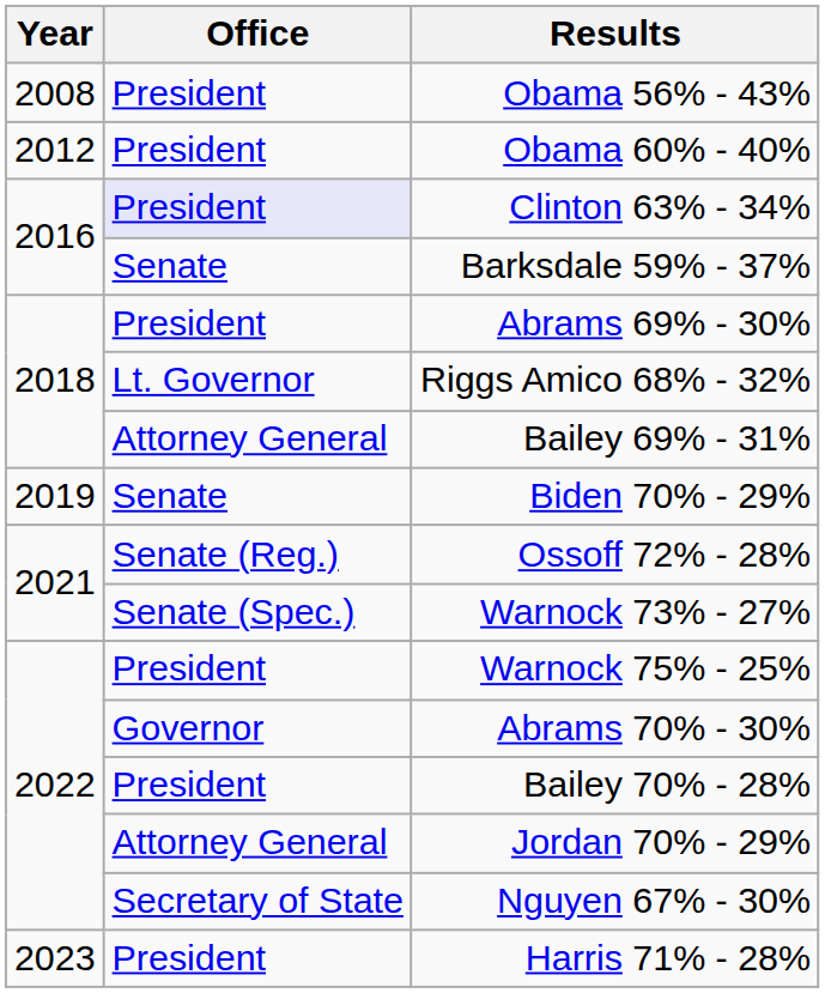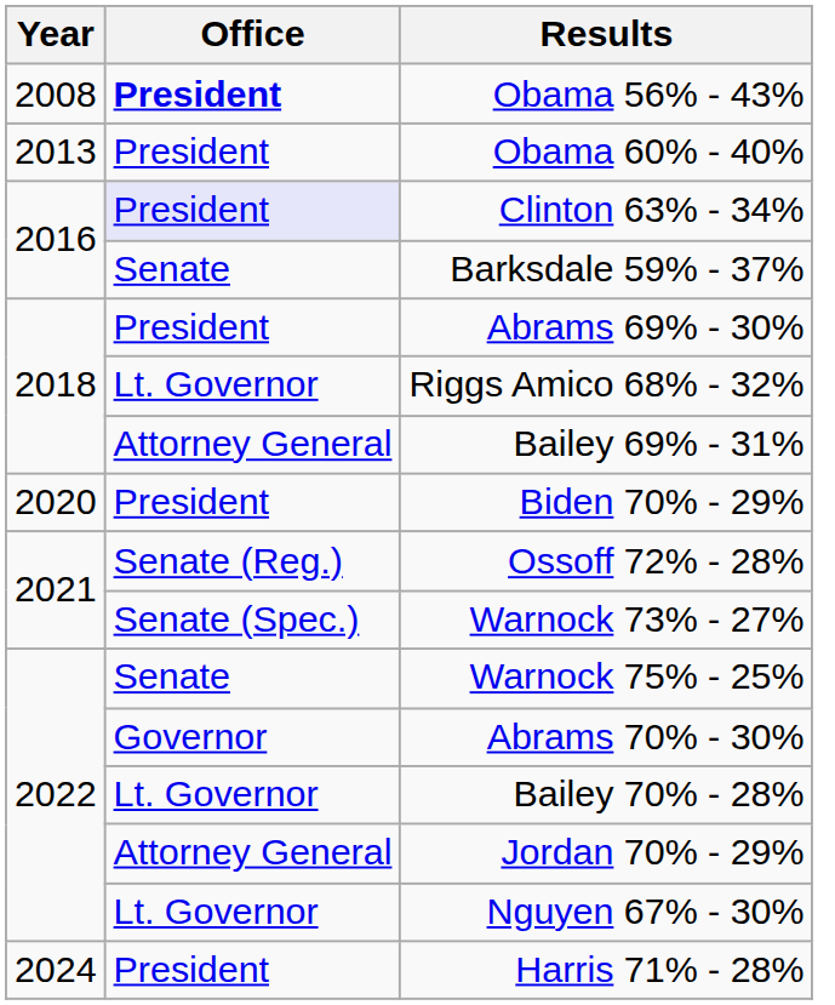 <table class=wikitable>
 <tr>
 <th>Year</th>
 <th>Office</th>
 <th>Results</th>
 </tr>
 <tr>
 <td>2008</td>
-<td><a href='#'>President</a></td>
+<td><strong><a href='#'>President</a></strong></td>
 <td align="right" ><a href='#'>Obama</a> 56% - 43%</td>
 </tr>
 <tr>
-<td>2012</td>
+<td>2013</td>
 <td><a href='#'>President</a></td>
 <td align="right" ><a href='#'>Obama</a> 60% - 40%</td>
 </tr>
 <tr>
 <td rowspan=2>2016</td>
 <td style="background: lavender;"><a href='#'>President</a></td>
 <td align="right" ><a href='#'>Clinton</a> 63% - 34%</td>
 </tr>
 <tr>
 <td><a href='#'>Senate</a></td>
 <td align="right" >Barksdale 59% - 37%</td>
 </tr>
 <tr>
 <td rowspan=3>2018</td>
 <td><a href='#'>President</a></td>
 <td align="right" ><a href='#'>Abrams</a> 69% - 30%</td>
 </tr>
 <tr>
 <td><a href='#'>Lt. Governor</a></td>
 <td align="right" >Riggs Amico 68% - 32%</td>
 </tr>
 <tr>
 <td><a href='#'>Attorney General</a></td>
 <td align="right" >Bailey 69% - 31%</td>
 </tr>
 <tr>
-<td>2019</td>
-<td><a href='#'>Senate</a></td>
+<td>2020</td>
+<td><a href='#'>President</a></td>
 <td align="right" ><a href='#'>Biden</a> 70% - 29%</td>
 </tr>
 <tr>
 <td rowspan=2>2021</td>
 <td><a href='#'>Senate (Reg.)</a></td>
 <td align="right" ><a href='#'>Ossoff</a> 72% - 28%</td>
 </tr>
 <tr>
 <td><a href='#'>Senate (Spec.)</a></td>
 <td align="right" ><a href='#'>Warnock</a> 73% - 27%</td>
 </tr>
 <tr>
 <td rowspan=5>2022</td>
-<td><a href='#'>President</a></td>
+<td><a href='#'>Senate</a></td>
 <td align="right" ><a href='#'>Warnock</a> 75% - 25%</td>
 </tr>
 <tr>
 <td><a href='#'>Governor</a></td>
 <td align="right" ><a href='#'>Abrams</a> 70% - 30%</td>
 </tr>
 <tr>
-<td><a href='#'>President</a></td>
+<td><a href='#'>Lt. Governor</a></td>
 <td align="right" >Bailey 70% - 28%</td>
 </tr>
 <tr>
 <td><a href='#'>Attorney General</a></td>
 <td align="right" ><a href='#'>Jordan</a> 70% - 29%</td>
 </tr>
 <tr>
-<td><a href='#'>Secretary of State</a></td>
+<td><a href='#'>Lt. Governor</a></td>
 <td align="right" ><a href='#'>Nguyen</a> 67% - 30%</td>
 </tr>
 <tr>
-<td>2023</td>
+<td>2024</td>
 <td><a href='#'>President</a></td>
 <td align="right" ><a href='#'>Harris</a> 71% - 28%</td>
 </tr>
 </table>
